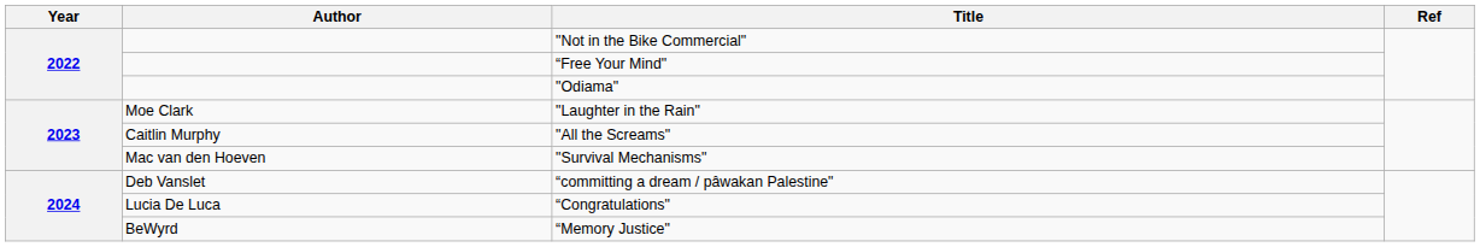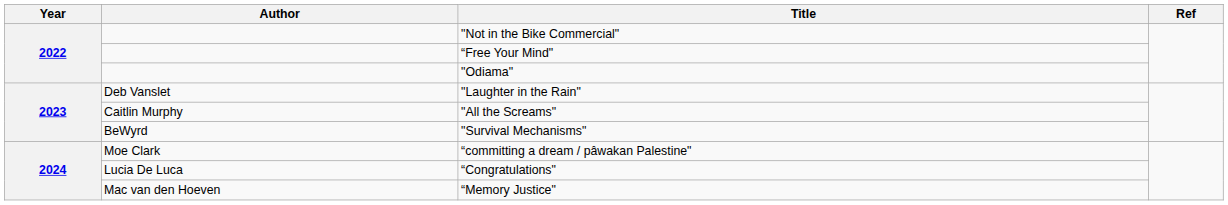 <table class="wikitable sortable mw-collapsible" width=100%>
 <tr>
 <th>Year</th>
 <th>Author</th>
 <th>Title</th>
 <th>Ref</th>
 </tr>
 <tr>
 <th rowspan="3"><a href='#'>2022</a></th>
 <td></td>
 <td>"Not in the Bike Commercial"</td>
 <td rowspan=3></td>
 </tr>
 <tr>
 <td></td>
 <td>“Free Your Mind"</td>
 </tr>
 <tr>
 <td></td>
 <td>"Odiama"</td>
 </tr>
 <tr>
 <th rowspan="3"><a href='#'>2023</a></th>
-<td>Moe Clark</td>
+<td>Deb Vanslet</td>
 <td>"Laughter in the Rain"</td>
 <td rowspan=3></td>
 </tr>
 <tr>
 <td>Caitlin Murphy</td>
 <td>"All the Screams"</td>
 </tr>
 <tr>
-<td>Mac van den Hoeven</td>
+<td>BeWyrd</td>
 <td>"Survival Mechanisms"</td>
 </tr>
 <tr>
 <th rowspan="3"><a href='#'>2024</a></th>
-<td>Deb Vanslet</td>
+<td>Moe Clark</td>
 <td>“committing a dream / pâwakan Palestine"</td>
 <td rowspan=3></td>
 </tr>
 <tr>
 <td>Lucia De Luca</td>
 <td>“Congratulations"</td>
 </tr>
 <tr>
-<td>BeWyrd</td>
+<td>Mac van den Hoeven</td>
 <td>“Memory Justice"</td>
 </tr>
 </table>
